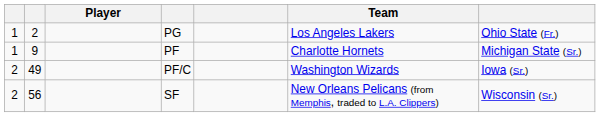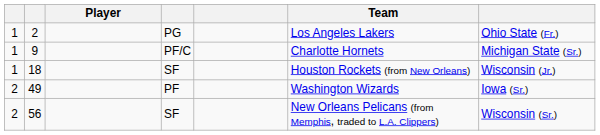 <table class="wikitable sortable" style="text-align:left">
 <tr>
 <th style="width:20px;"></th>
 <th style="width:20px;"></th>
 <th style="width:150px;">Player</th>
 <th style="width:20px;"></th>
 <th style="width:120px;"></th>
 <th style="width:250px;">Team</th>
 <th style="width:150px;"></th>
 </tr>
 <tr>
 <td style="text-align:center;">1</td>
 <td style="text-align:center;">2</td>
 <td></td>
 <td>PG</td>
 <td></td>
 <td><a href='#'>Los Angeles Lakers</a></td>
 <td><a href='#'>Ohio State</a> <small>(<a href='#'>Fr.</a>)</small></td>
 </tr>
 <tr>
 <td style="text-align:center;">1</td>
 <td style="text-align:center;">9</td>
 <td></td>
-<td>PF</td>
+<td>PF/C</td>
 <td></td>
 <td><a href='#'>Charlotte Hornets</a></td>
 <td><a href='#'>Michigan State</a> <small>(<a href='#'>Sr.</a>)</small></td>
 </tr>
 <tr>
+<td style="text-align:center;">1</td>
+<td style="text-align:center;">18</td>
+<td></td>
+<td>SF</td>
+<td></td>
+<td><a href='#'>Houston Rockets</a> <small>(from <a href='#'>New Orleans</a>)</small></td>
+<td><a href='#'>Wisconsin</a> <small>(<a href='#'>Jr.</a>)</small></td>
+</tr>
+<tr>
 <td style="text-align:center;">2</td>
 <td style="text-align:center;">49</td>
 <td></td>
-<td>PF/C</td>
+<td>PF</td>
 <td></td>
 <td><a href='#'>Washington Wizards</a></td>
 <td><a href='#'>Iowa</a> <small>(<a href='#'>Sr.</a>)</small></td>
 </tr>
 <tr>
 <td style="text-align:center;">2</td>
 <td style="text-align:center;">56</td>
 <td></td>
 <td>SF</td>
 <td></td>
 <td><a href='#'>New Orleans Pelicans</a> <small>(from <a href='#'>Memphis</a></small>, <small>traded to <a href='#'>L.A. Clippers</a>)</small></td>
 <td><a href='#'>Wisconsin</a> <small>(<a href='#'>Sr.</a>)</small></td>
 </tr>
 </table>
